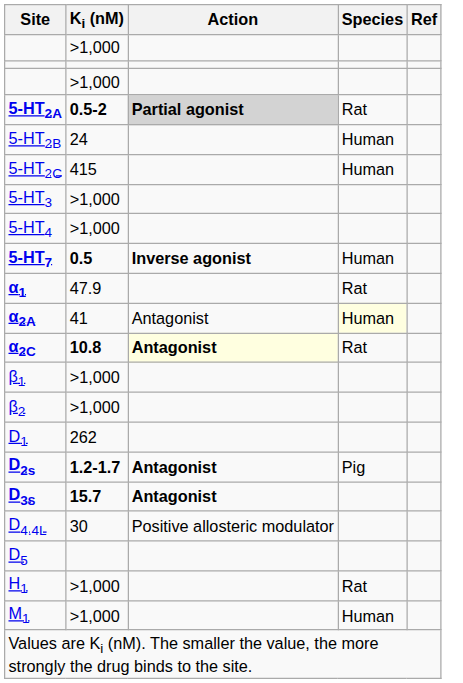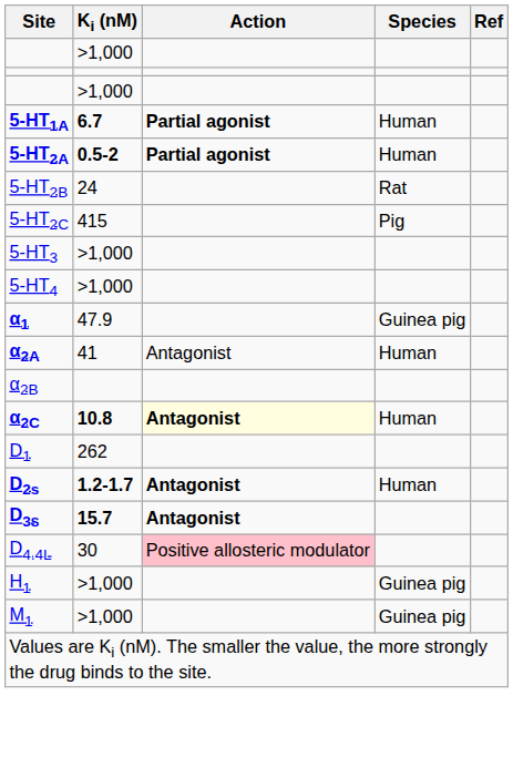 <table class="wikitable floatright" style="font-size:small;">
 <tr>
 <th>Site</th>
 <th>K<sub>i</sub> (nM)</th>
 <th>Action</th>
 <th>Species</th>
 <th>Ref</th>
 </tr>
 <tr>
 <td></td>
 <td>>1,000</td>
 <td></td>
 <td></td>
 <td></td>
 </tr>
 <tr>
 <td></td>
 <td></td>
 <td></td>
 <td></td>
 <td></td>
 </tr>
 <tr>
 <td></td>
 <td>>1,000</td>
 <td></td>
 <td></td>
 <td></td>
 </tr>
 <tr>
+<td><a href='#'><strong>5-HT<sub>1A</sub></strong></a></td>
+<td><strong>6.7</strong></td>
+<td><strong>Partial agonist</strong></td>
+<td>Human</td>
+<td></td>
+</tr>
+<tr>
 <td><a href='#'><strong>5-HT<sub>2A</sub></strong></a></td>
 <td><strong>0.5-2</strong></td>
-<td style="background: lightgrey;"><strong>Partial agonist</strong></td>
-<td>Rat</td>
+<td><strong>Partial agonist</strong></td>
+<td>Human</td>
 <td></td>
 </tr>
 <tr>
 <td><a href='#'>5-HT<sub>2B</sub></a></td>
 <td>24</td>
 <td></td>
-<td>Human</td>
+<td>Rat</td>
 <td></td>
 </tr>
 <tr>
 <td><a href='#'>5-HT<sub>2C</sub></a></td>
 <td>415</td>
 <td></td>
-<td>Human</td>
+<td>Pig</td>
 <td></td>
 </tr>
 <tr>
 <td><a href='#'>5-HT<sub>3</sub></a></td>
 <td>>1,000</td>
 <td></td>
 <td></td>
 <td></td>
 </tr>
 <tr>
 <td><a href='#'>5-HT<sub>4</sub></a></td>
 <td>>1,000</td>
 <td></td>
 <td></td>
 <td></td>
 </tr>
 <tr>
-<td><a href='#'><strong>5-HT<sub>7</sub></strong></a></td>
-<td><strong>0.5</strong></td>
-<td><strong>Inverse agonist</strong></td>
-<td>Human</td>
-<td></td>
-</tr>
-<tr>
 <td><a href='#'><strong>α<sub>1</sub></strong></a></td>
 <td>47.9</td>
 <td></td>
-<td>Rat</td>
+<td>Guinea pig</td>
 <td></td>
 </tr>
 <tr>
 <td><a href='#'><strong>α<sub>2A</sub></strong></a></td>
 <td>41</td>
 <td>Antagonist</td>
-<td style="background: lightyellow;">Human</td>
+<td>Human</td>
+<td></td>
+</tr>
+<tr>
+<td><a href='#'>α<sub>2B</sub></a></td>
+<td></td>
+<td></td>
+<td></td>
 <td></td>
 </tr>
 <tr>
 <td><a href='#'><strong>α<sub>2C</sub></strong></a></td>
 <td><strong>10.8</strong></td>
 <td style="background: lightyellow;"><strong>Antagonist</strong></td>
-<td>Rat</td>
-<td></td>
-</tr>
-<tr>
-<td><a href='#'>β<sub>1</sub></a></td>
-<td>>1,000</td>
-<td></td>
-<td></td>
-<td></td>
-</tr>
-<tr>
-<td><a href='#'>β<sub>2</sub></a></td>
-<td>>1,000</td>
-<td></td>
-<td></td>
+<td>Human</td>
 <td></td>
 </tr>
 <tr>
 <td><a href='#'>D<sub>1</sub></a></td>
 <td>262</td>
 <td></td>
 <td></td>
 <td></td>
 </tr>
 <tr>
 <td><a href='#'><strong>D<sub>2s</sub></strong></a></td>
 <td><strong>1.2-1.7</strong></td>
 <td><strong>Antagonist</strong></td>
-<td>Pig</td>
+<td>Human</td>
 <td></td>
 </tr>
 <tr>
 <td><a href='#'><strong>D<sub>3<small>S</small></sub></strong></a></td>
 <td><strong>15.7</strong></td>
 <td><strong>Antagonist</strong></td>
 <td></td>
 <td></td>
 </tr>
 <tr>
 <td><a href='#'>D<sub>4.4L</sub></a></td>
 <td>30</td>
-<td>Positive allosteric modulator</td>
-<td></td>
-<td></td>
-</tr>
-<tr>
-<td><a href='#'>D<sub>5</sub></a></td>
-<td></td>
-<td></td>
+<td style="background: pink;">Positive allosteric modulator</td>
 <td></td>
 <td></td>
 </tr>
 <tr>
 <td><a href='#'>H<sub>1</sub></a></td>
 <td>>1,000</td>
 <td></td>
-<td>Rat</td>
+<td>Guinea pig</td>
 <td></td>
 </tr>
 <tr>
 <td><a href='#'>M<sub>1</sub></a></td>
 <td>>1,000</td>
 <td></td>
-<td>Human</td>
+<td>Guinea pig</td>
 <td></td>
 </tr>
 <tr class="sortbottom">
 <td colspan="5" style="width: 1px;">Values are K<sub>i</sub> (nM). The smaller the value, the more strongly the drug binds to the site.</td>
 </tr>
 </table>
